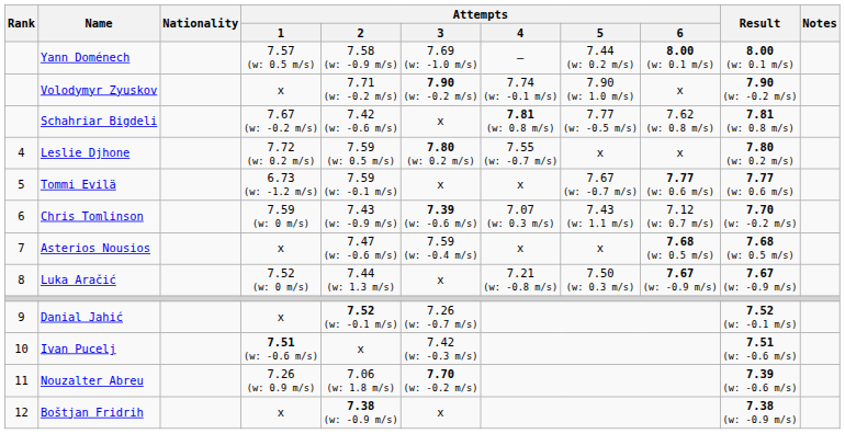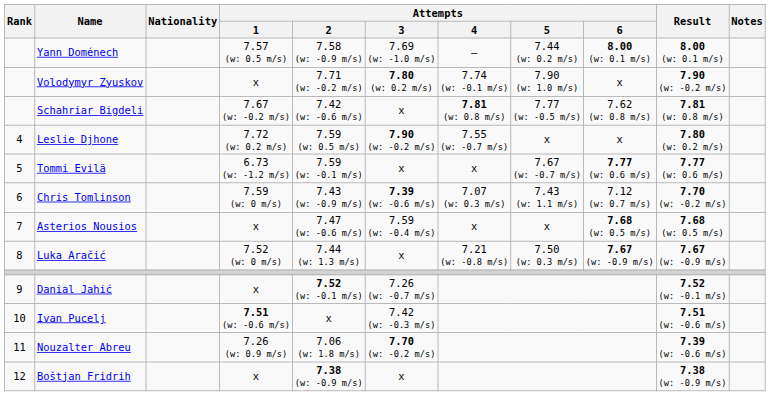 <table class="wikitable sortable" style="text-align:center">
 <tr>
 <th rowspan=2>Rank</th>
 <th rowspan=2>Name</th>
 <th rowspan=2>Nationality</th>
 <th colspan=6>Attempts</th>
 <th rowspan=2>Result</th>
 <th rowspan=2>Notes</th>
 </tr>
 <tr>
 <th>1</th>
 <th>2</th>
 <th>3</th>
 <th>4</th>
 <th>5</th>
 <th>6</th>
 </tr>
 <tr>
 <td></td>
 <td align=left><a href='#'>Yann Doménech</a></td>
 <td align=left></td>
 <td>7.57<br><small>(w: 0.5 m/s)</small></td>
 <td>7.58<br><small>(w: -0.9 m/s)</small></td>
 <td>7.69<br><small>(w: -1.0 m/s)</small></td>
 <td>–</td>
 <td>7.44<br><small>(w: 0.2 m/s)</small></td>
 <td><strong>8.00</strong><br><small>(w: 0.1 m/s)</small></td>
 <td><strong>8.00</strong><br><small>(w: 0.1 m/s)</small></td>
 <td></td>
 </tr>
 <tr>
 <td></td>
 <td align=left><a href='#'>Volodymyr Zyuskov</a></td>
 <td align=left></td>
 <td>x</td>
 <td>7.71<br><small>(w: -0.2 m/s)</small></td>
-<td><strong>7.90</strong><br><small>(w: -0.2 m/s)</small></td>
+<td><strong>7.80</strong><br><small>(w: 0.2 m/s)</small></td>
 <td>7.74<br><small>(w: -0.1 m/s)</small></td>
 <td>7.90<br><small>(w: 1.0 m/s)</small></td>
 <td>x</td>
 <td><strong>7.90</strong><br><small>(w: -0.2 m/s)</small></td>
 <td></td>
 </tr>
 <tr>
 <td></td>
 <td align=left><a href='#'>Schahriar Bigdeli</a></td>
 <td align=left></td>
 <td>7.67<br><small>(w: -0.2 m/s)</small></td>
 <td>7.42<br><small>(w: -0.6 m/s)</small></td>
 <td>x</td>
 <td><strong>7.81</strong><br><small>(w: 0.8 m/s)</small></td>
 <td>7.77<br><small>(w: -0.5 m/s)</small></td>
 <td>7.62<br><small>(w: 0.8 m/s)</small></td>
 <td><strong>7.81</strong><br><small>(w: 0.8 m/s)</small></td>
 <td></td>
 </tr>
 <tr>
 <td>4</td>
 <td align=left><a href='#'>Leslie Djhone</a></td>
 <td align=left></td>
 <td>7.72<br><small>(w: 0.2 m/s)</small></td>
 <td>7.59<br><small>(w: 0.5 m/s)</small></td>
-<td><strong>7.80</strong><br><small>(w: 0.2 m/s)</small></td>
+<td><strong>7.90</strong><br><small>(w: -0.2 m/s)</small></td>
 <td>7.55<br><small>(w: -0.7 m/s)</small></td>
 <td>x</td>
 <td>x</td>
 <td><strong>7.80</strong><br><small>(w: 0.2 m/s)</small></td>
 <td></td>
 </tr>
 <tr>
 <td>5</td>
 <td align=left><a href='#'>Tommi Evilä</a></td>
 <td align=left></td>
 <td>6.73<br><small>(w: -1.2 m/s)</small></td>
 <td>7.59<br><small>(w: -0.1 m/s)</small></td>
 <td>x</td>
 <td>x</td>
 <td>7.67<br><small>(w: -0.7 m/s)</small></td>
 <td><strong>7.77</strong><br><small>(w: 0.6 m/s)</small></td>
 <td><strong>7.77</strong><br><small>(w: 0.6 m/s)</small></td>
 <td></td>
 </tr>
 <tr>
 <td>6</td>
 <td align=left><a href='#'>Chris Tomlinson</a></td>
 <td align=left></td>
 <td>7.59<br><small>(w: 0 m/s)</small></td>
 <td>7.43<br><small>(w: -0.9 m/s)</small></td>
 <td><strong>7.39</strong><br><small>(w: -0.6 m/s)</small></td>
 <td>7.07<br><small>(w: 0.3 m/s)</small></td>
 <td>7.43<br><small>(w: 1.1 m/s)</small></td>
 <td>7.12<br><small>(w: 0.7 m/s)</small></td>
 <td><strong>7.70</strong><br><small>(w: -0.2 m/s)</small></td>
 <td></td>
 </tr>
 <tr>
 <td>7</td>
 <td align=left><a href='#'>Asterios Nousios</a></td>
 <td align=left></td>
 <td>x</td>
 <td>7.47<br><small>(w: -0.6 m/s)</small></td>
 <td>7.59<br><small>(w: -0.4 m/s)</small></td>
 <td>x</td>
 <td>x</td>
 <td><strong>7.68</strong><br><small>(w: 0.5 m/s)</small></td>
 <td><strong>7.68</strong><br><small>(w: 0.5 m/s)</small></td>
 <td></td>
 </tr>
 <tr>
 <td>8</td>
 <td align=left><a href='#'>Luka Aračić</a></td>
 <td align=left></td>
 <td>7.52<br><small>(w: 0 m/s)</small></td>
 <td>7.44<br><small>(w: 1.3 m/s)</small></td>
 <td>x</td>
 <td>7.21<br><small>(w: -0.8 m/s)</small></td>
 <td>7.50<br><small>(w: 0.3 m/s)</small></td>
 <td><strong>7.67</strong><br><small>(w: -0.9 m/s)</small></td>
 <td><strong>7.67</strong><br><small>(w: -0.9 m/s)</small></td>
 <td></td>
 </tr>
 <tr>
 <td colspan=11 bgcolor=lightgray></td>
 </tr>
 <tr>
 <td>9</td>
 <td align=left><a href='#'>Danial Jahić</a></td>
 <td align=left></td>
 <td>x</td>
 <td><strong>7.52</strong><br><small>(w: -0.1 m/s)</small></td>
 <td>7.26<br><small>(w: -0.7 m/s)</small></td>
 <td colspan=3></td>
 <td><strong>7.52</strong><br><small>(w: -0.1 m/s)</small></td>
 <td></td>
 </tr>
 <tr>
 <td>10</td>
 <td align=left><a href='#'>Ivan Pucelj</a></td>
 <td align=left></td>
 <td><strong>7.51</strong><br><small>(w: -0.6 m/s)</small></td>
 <td>x</td>
 <td>7.42<br><small>(w: -0.3 m/s)</small></td>
 <td colspan=3></td>
 <td><strong>7.51</strong><br><small>(w: -0.6 m/s)</small></td>
 <td></td>
 </tr>
 <tr>
 <td>11</td>
 <td align=left><a href='#'>Nouzalter Abreu</a></td>
 <td align=left></td>
 <td>7.26<br><small>(w: 0.9 m/s)</small></td>
 <td>7.06<br><small>(w: 1.8 m/s)</small></td>
 <td><strong>7.70</strong><br><small>(w: -0.2 m/s)</small></td>
 <td colspan=3></td>
 <td><strong>7.39</strong><br><small>(w: -0.6 m/s)</small></td>
 <td></td>
 </tr>
 <tr>
 <td>12</td>
 <td align=left><a href='#'>Boštjan Fridrih</a></td>
 <td align=left></td>
 <td>x</td>
 <td><strong>7.38</strong><br><small>(w: -0.9 m/s)</small></td>
 <td>x</td>
 <td colspan=3></td>
 <td><strong>7.38</strong><br><small>(w: -0.9 m/s)</small></td>
 <td></td>
 </tr>
 </table>
